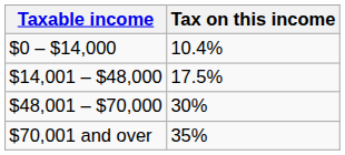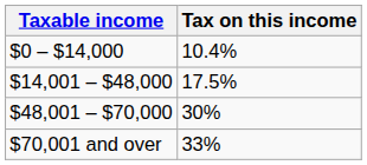 <table class="wikitable">
 <tr>
 <th><a href='#'>Taxable income</a></th>
 <th>Tax on this income</th>
 </tr>
 <tr>
 <td>$0 – $14,000</td>
 <td>10.4%</td>
 </tr>
 <tr>
 <td>$14,001 – $48,000</td>
 <td>17.5%</td>
 </tr>
 <tr>
 <td>$48,001 – $70,000</td>
 <td>30%</td>
 </tr>
 <tr>
 <td>$70,001 and over</td>
-<td>35%</td>
+<td>33%</td>
 </tr>
 </table>
